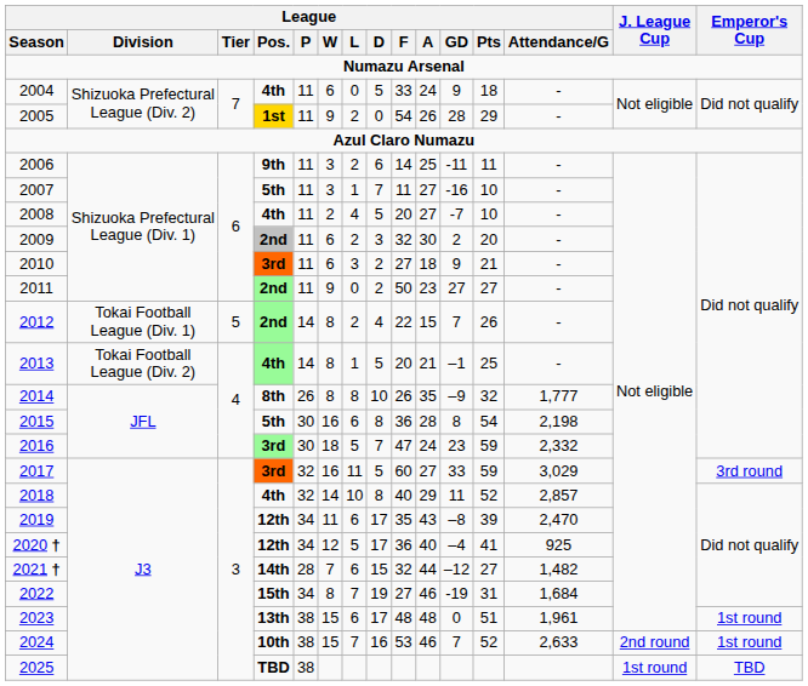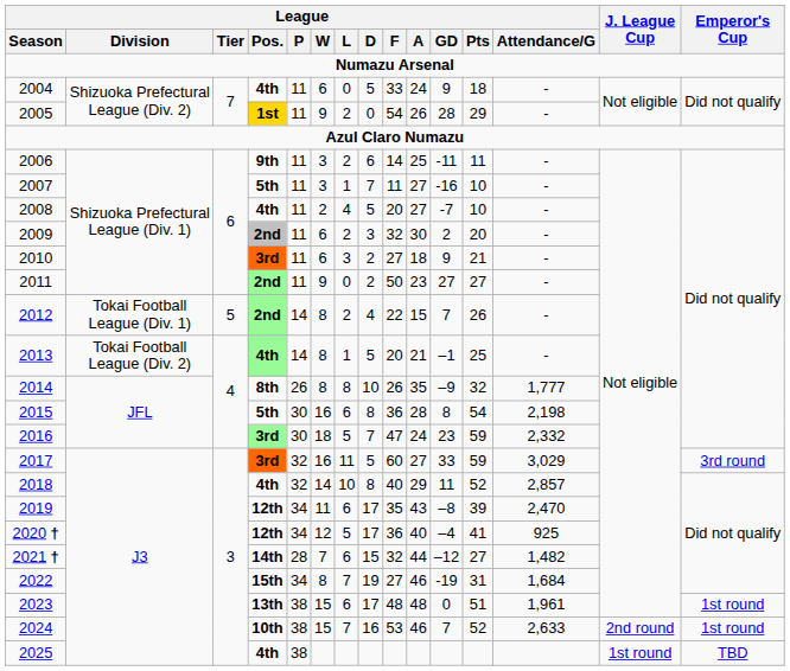 <table class="wikitable" style="text-align:center;">
 <tr>
 <th colspan="13">League</th>
 <th rowspan="2"><a href='#'>J. League<br>Cup</a></th>
 <th rowspan="2"><a href='#'>Emperor's<br>Cup</a></th>
 </tr>
 <tr>
 <th>Season</th>
 <th>Division</th>
 <th>Tier</th>
 <th>Pos.</th>
 <th>P</th>
 <th>W</th>
 <th>L</th>
 <th>D</th>
 <th>F</th>
 <th>A</th>
 <th>GD</th>
 <th>Pts</th>
 <th>Attendance/G</th>
 </tr>
 <tr>
 <td colspan="15"><strong>Numazu Arsenal</strong></td>
 </tr>
 <tr>
 <td>2004</td>
 <td rowspan="2">Shizuoka Prefectural<br>League (Div. 2)</td>
 <td rowspan="2">7</td>
 <td><strong>4th</strong></td>
 <td>11</td>
 <td>6</td>
 <td>0</td>
 <td>5</td>
 <td>33</td>
 <td>24</td>
 <td>9</td>
 <td>18</td>
 <td>-</td>
 <td rowspan="2">Not eligible</td>
 <td rowspan="2">Did not qualify</td>
 </tr>
 <tr>
 <td>2005</td>
 <td bgcolor=gold><strong>1st</strong></td>
 <td>11</td>
 <td>9</td>
 <td>2</td>
 <td>0</td>
 <td>54</td>
 <td>26</td>
 <td>28</td>
 <td>29</td>
 <td>-</td>
 </tr>
 <tr>
 <td colspan="15"><strong>Azul Claro Numazu</strong></td>
 </tr>
 <tr>
 <td>2006</td>
 <td rowspan="6">Shizuoka Prefectural<br>League (Div. 1)</td>
 <td rowspan="6">6</td>
 <td><strong>9th</strong></td>
 <td>11</td>
 <td>3</td>
 <td>2</td>
 <td>6</td>
 <td>14</td>
 <td>25</td>
 <td>-11</td>
 <td>11</td>
 <td>-</td>
 <td rowspan="18">Not eligible</td>
 <td rowspan="11">Did not qualify</td>
 </tr>
 <tr>
 <td>2007</td>
 <td><strong>5th</strong></td>
 <td>11</td>
 <td>3</td>
 <td>1</td>
 <td>7</td>
 <td>11</td>
 <td>27</td>
 <td>-16</td>
 <td>10</td>
 <td>-</td>
 </tr>
 <tr>
 <td>2008</td>
 <td><strong>4th</strong></td>
 <td>11</td>
 <td>2</td>
 <td>4</td>
 <td>5</td>
 <td>20</td>
 <td>27</td>
 <td>-7</td>
 <td>10</td>
 <td>-</td>
 </tr>
 <tr>
 <td>2009</td>
 <td bgcolor=silver><strong>2nd</strong></td>
 <td>11</td>
 <td>6</td>
 <td>2</td>
 <td>3</td>
 <td>32</td>
 <td>30</td>
 <td>2</td>
 <td>20</td>
 <td>-</td>
 </tr>
 <tr>
 <td>2010</td>
 <td bgcolor=ff6600><strong>3rd</strong></td>
 <td>11</td>
 <td>6</td>
 <td>3</td>
 <td>2</td>
 <td>27</td>
 <td>18</td>
 <td>9</td>
 <td>21</td>
 <td>-</td>
 </tr>
 <tr>
 <td>2011</td>
 <td bgcolor=palegreen><strong>2nd</strong></td>
 <td>11</td>
 <td>9</td>
 <td>0</td>
 <td>2</td>
 <td>50</td>
 <td>23</td>
 <td>27</td>
 <td>27</td>
 <td>-</td>
 </tr>
 <tr>
 <td><a href='#'>2012</a></td>
 <td>Tokai Football<br>League (Div. 1)</td>
 <td>5</td>
 <td bgcolor=palegreen><strong>2nd</strong></td>
 <td>14</td>
 <td>8</td>
 <td>2</td>
 <td>4</td>
 <td>22</td>
 <td>15</td>
 <td>7</td>
 <td>26</td>
 <td>-</td>
 </tr>
 <tr>
 <td><a href='#'>2013</a></td>
 <td>Tokai Football<br>League (Div. 2)</td>
 <td rowspan="4">4</td>
 <td bgcolor=palegreen><strong>4th</strong></td>
 <td>14</td>
 <td>8</td>
 <td>1</td>
 <td>5</td>
 <td>20</td>
 <td>21</td>
 <td>–1</td>
 <td>25</td>
 <td>-</td>
 </tr>
 <tr>
 <td><a href='#'>2014</a></td>
 <td rowspan="3"><a href='#'>JFL</a></td>
 <td><strong>8th</strong></td>
 <td>26</td>
 <td>8</td>
 <td>8</td>
 <td>10</td>
 <td>26</td>
 <td>35</td>
 <td>–9</td>
 <td>32</td>
 <td>1,777</td>
 </tr>
 <tr>
 <td><a href='#'>2015</a></td>
 <td><strong>5th</strong></td>
 <td>30</td>
 <td>16</td>
 <td>6</td>
 <td>8</td>
 <td>36</td>
 <td>28</td>
 <td>8</td>
 <td>54</td>
 <td>2,198</td>
 </tr>
 <tr>
 <td><a href='#'>2016</a></td>
 <td bgcolor=palegreen><strong>3rd</strong></td>
 <td>30</td>
 <td>18</td>
 <td>5</td>
 <td>7</td>
 <td>47</td>
 <td>24</td>
 <td>23</td>
 <td>59</td>
 <td>2,332</td>
 </tr>
 <tr>
 <td><a href='#'>2017</a></td>
 <td rowspan="9"><a href='#'>J3</a></td>
 <td rowspan="9">3</td>
 <td bgcolor=ff6600><strong>3rd</strong></td>
 <td>32</td>
 <td>16</td>
 <td>11</td>
 <td>5</td>
 <td>60</td>
 <td>27</td>
 <td>33</td>
 <td>59</td>
 <td>3,029</td>
 <td><a href='#'>3rd round</a></td>
 </tr>
 <tr>
 <td><a href='#'>2018</a></td>
 <td><strong>4th</strong></td>
 <td>32</td>
 <td>14</td>
 <td>10</td>
 <td>8</td>
 <td>40</td>
 <td>29</td>
 <td>11</td>
 <td>52</td>
 <td>2,857</td>
 <td rowspan="5">Did not qualify</td>
 </tr>
 <tr>
 <td><a href='#'>2019</a></td>
 <td><strong>12th</strong></td>
 <td>34</td>
 <td>11</td>
 <td>6</td>
 <td>17</td>
 <td>35</td>
 <td>43</td>
 <td>–8</td>
 <td>39</td>
 <td>2,470</td>
 </tr>
 <tr>
 <td><a href='#'>2020</a> <strong>†</strong></td>
 <td><strong>12th</strong></td>
 <td>34</td>
 <td>12</td>
 <td>5</td>
 <td>17</td>
 <td>36</td>
 <td>40</td>
 <td>–4</td>
 <td>41</td>
 <td>925</td>
 </tr>
 <tr>
 <td><a href='#'>2021</a> <strong>†</strong></td>
 <td><strong>14th</strong></td>
 <td>28</td>
 <td>7</td>
 <td>6</td>
 <td>15</td>
 <td>32</td>
 <td>44</td>
 <td>–12</td>
 <td>27</td>
 <td>1,482</td>
 </tr>
 <tr>
 <td><a href='#'>2022</a></td>
 <td><strong>15th</strong></td>
 <td>34</td>
 <td>8</td>
 <td>7</td>
 <td>19</td>
 <td>27</td>
 <td>46</td>
 <td>-19</td>
 <td>31</td>
 <td>1,684</td>
 </tr>
 <tr>
 <td><a href='#'>2023</a></td>
 <td><strong>13th</strong></td>
 <td>38</td>
 <td>15</td>
 <td>6</td>
 <td>17</td>
 <td>48</td>
 <td>48</td>
 <td>0</td>
 <td>51</td>
 <td>1,961</td>
 <td><a href='#'>1st round</a></td>
 </tr>
 <tr>
 <td><a href='#'>2024</a></td>
 <td><strong>10th</strong></td>
 <td>38</td>
 <td>15</td>
 <td>7</td>
 <td>16</td>
 <td>53</td>
 <td>46</td>
 <td>7</td>
 <td>52</td>
 <td>2,633</td>
 <td><a href='#'>2nd round</a></td>
 <td><a href='#'>1st round</a></td>
 </tr>
 <tr>
 <td><a href='#'>2025</a></td>
-<td><strong>TBD</strong></td>
+<td><strong>4th</strong></td>
 <td>38</td>
 <td></td>
 <td></td>
 <td></td>
 <td></td>
 <td></td>
 <td></td>
 <td></td>
 <td></td>
 <td><a href='#'>1st round</a></td>
 <td><a href='#'>TBD</a></td>
 </tr>
 </table>
